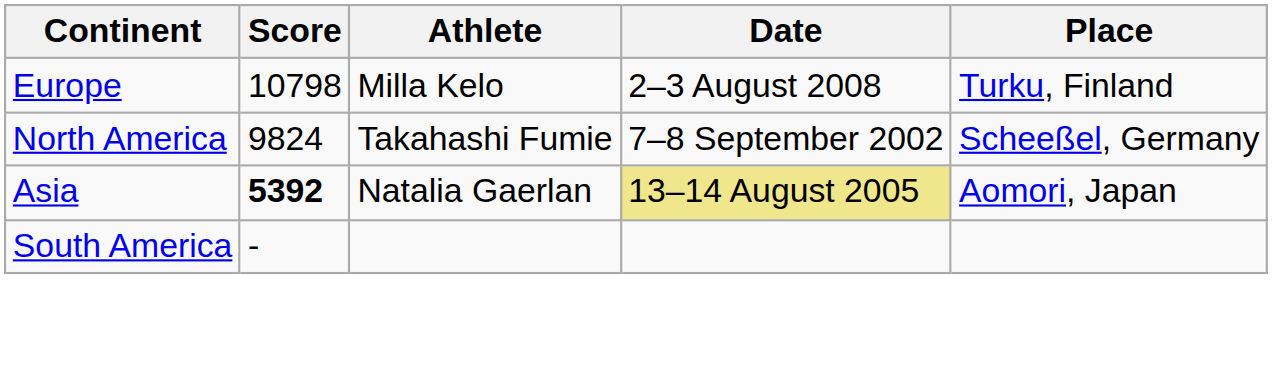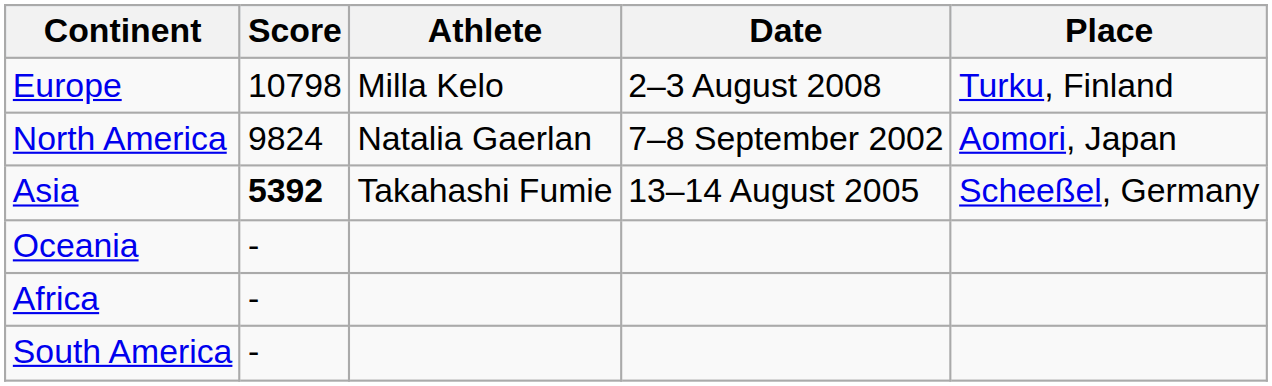 <table class="wikitable">
 <tr style="background:#cde;">
 <th>Continent</th>
 <th>Score</th>
 <th>Athlete</th>
 <th>Date</th>
 <th>Place</th>
 </tr>
 <tr>
 <td><a href='#'>Europe</a></td>
 <td>10798</td>
 <td>Milla Kelo</td>
 <td>2–3 August 2008</td>
 <td><a href='#'>Turku</a>, Finland</td>
 </tr>
 <tr>
 <td><a href='#'>North America</a></td>
 <td>9824</td>
-<td>Takahashi Fumie</td>
+<td>Natalia Gaerlan</td>
 <td>7–8 September 2002</td>
-<td><a href='#'>Scheeßel</a>, Germany</td>
+<td><a href='#'>Aomori</a>, Japan</td>
 </tr>
 <tr>
 <td><a href='#'>Asia</a></td>
 <td><strong>5392</strong></td>
-<td>Natalia Gaerlan</td>
-<td style="background: khaki;">13–14 August 2005</td>
-<td><a href='#'>Aomori</a>, Japan</td>
+<td>Takahashi Fumie</td>
+<td>13–14 August 2005</td>
+<td><a href='#'>Scheeßel</a>, Germany</td>
+</tr>
+<tr>
+<td><a href='#'>Oceania</a></td>
+<td>-</td>
+<td></td>
+<td></td>
+<td></td>
+</tr>
+<tr>
+<td><a href='#'>Africa</a></td>
+<td>-</td>
+<td></td>
+<td></td>
+<td></td>
 </tr>
 <tr>
 <td><a href='#'>South America</a></td>
 <td>-</td>
 <td></td>
 <td></td>
 <td></td>
 </tr>
 </table>
